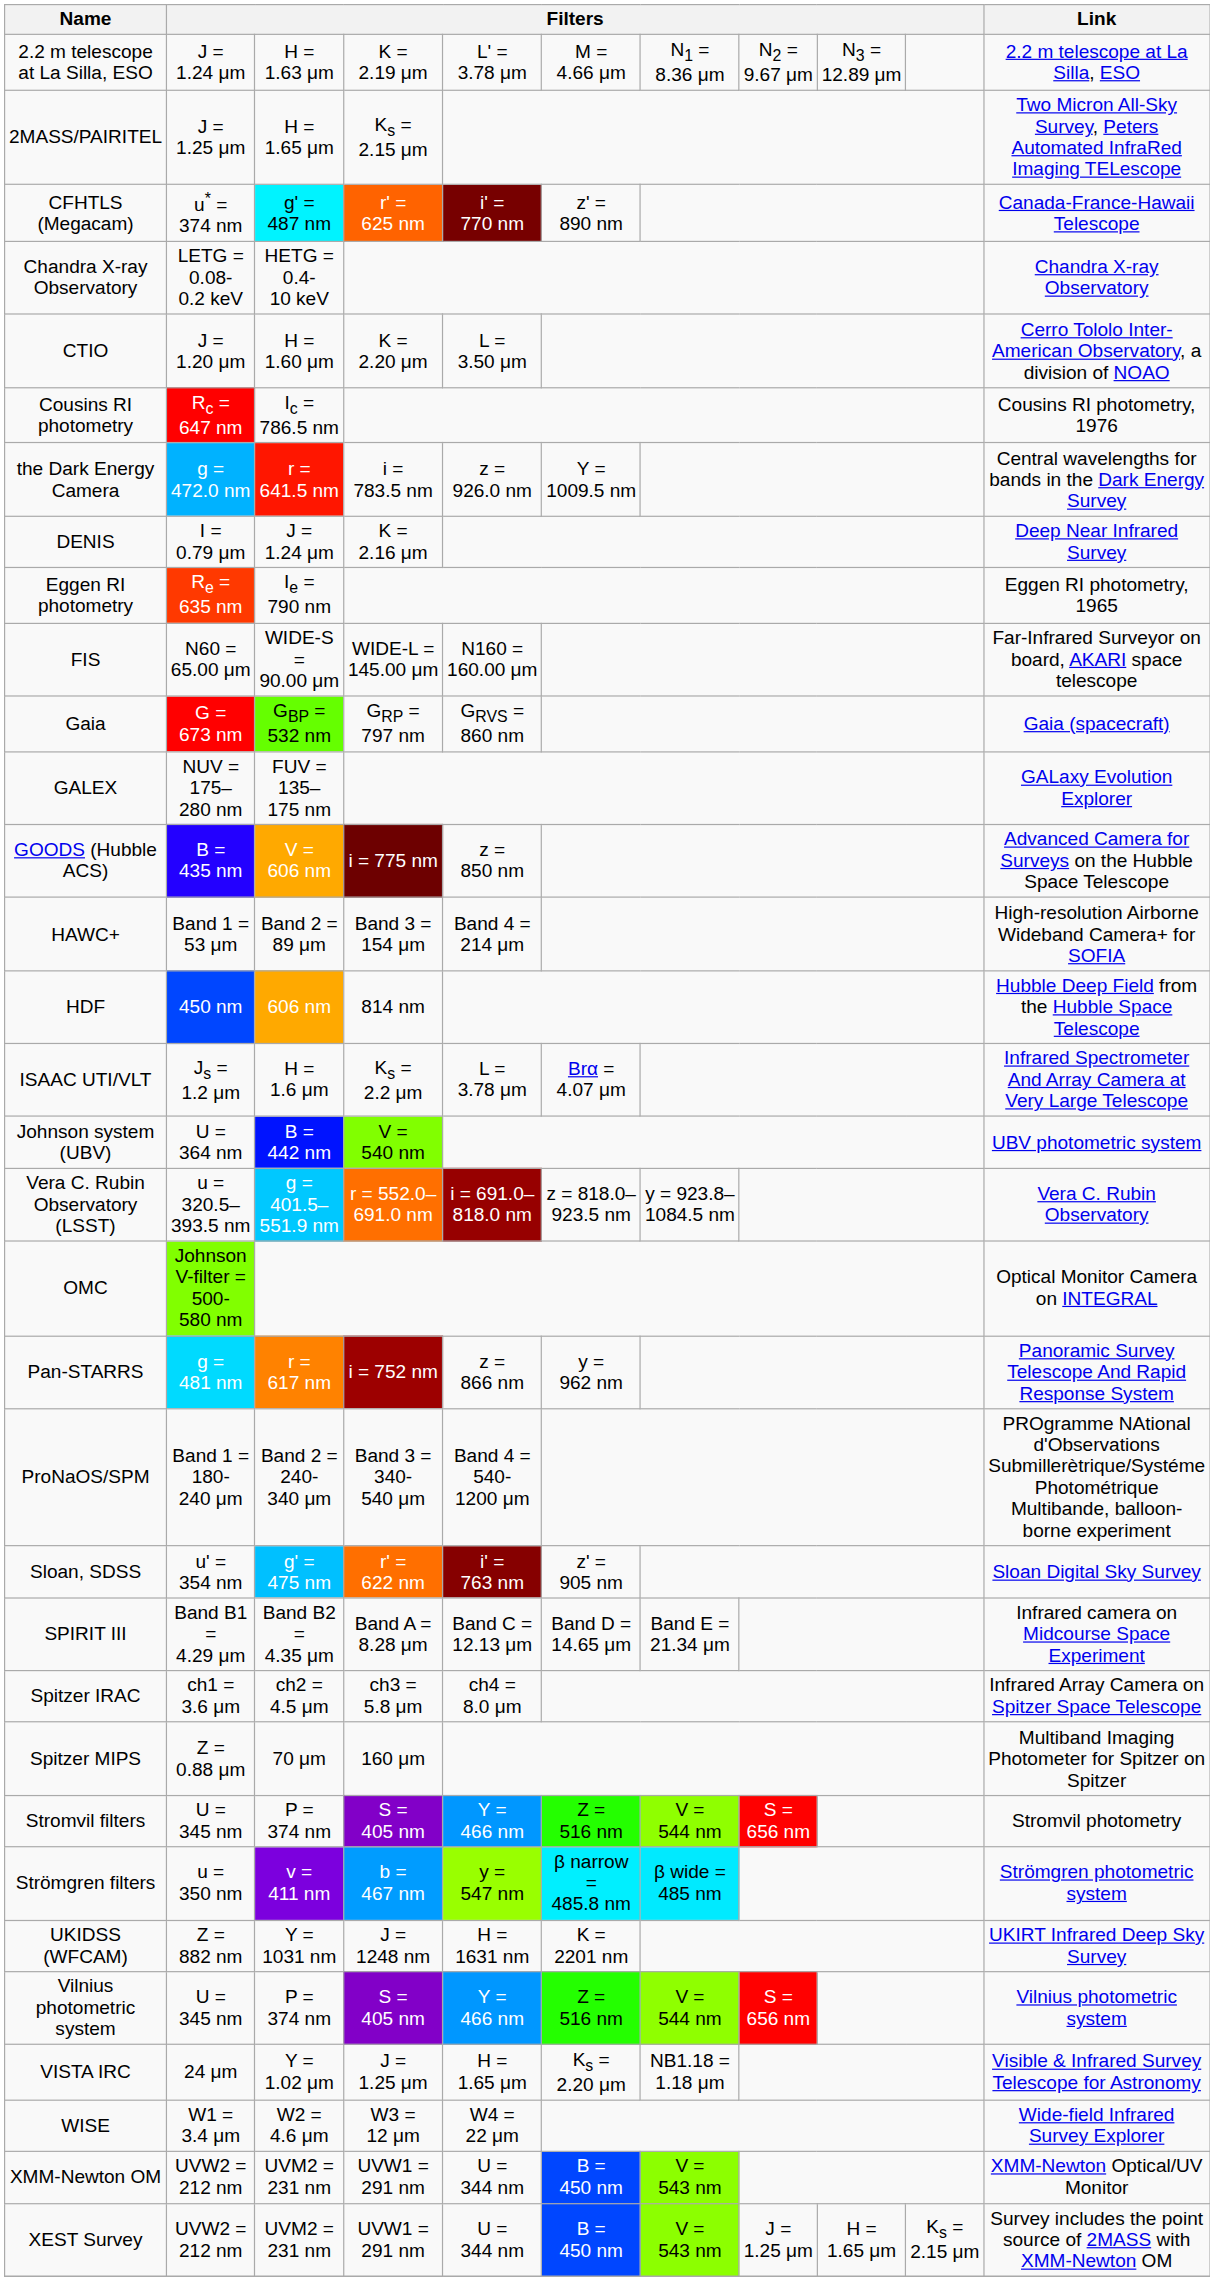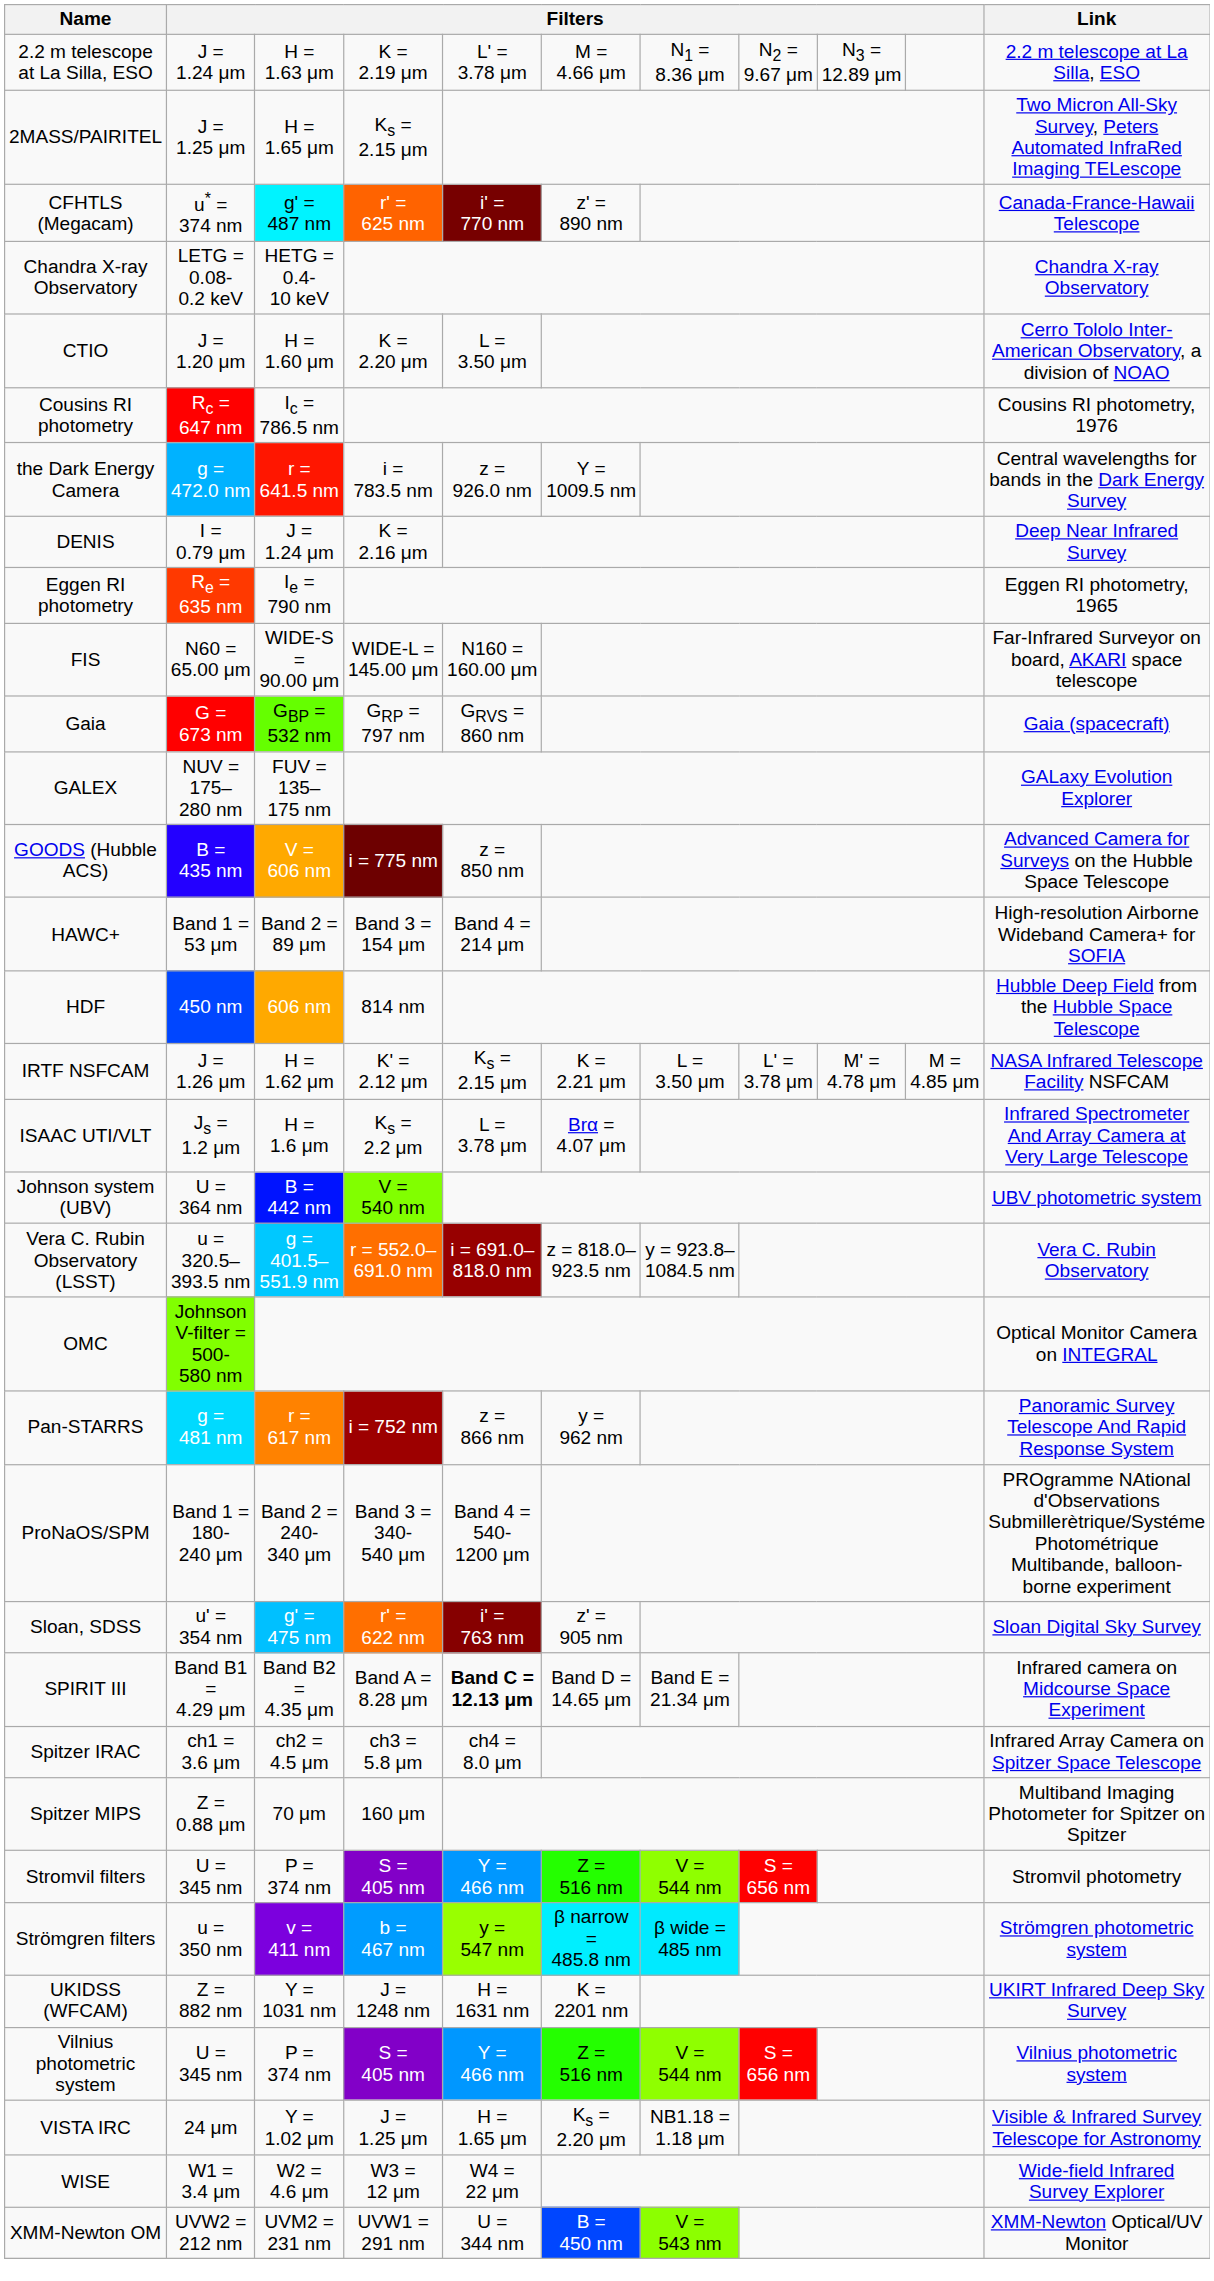 <table class="wikitable" style="text-align:center;border-collapse:collapse;" cellpadding="2">
 <tr>
 <th>Name</th>
 <th colspan="9">Filters</th>
 <th>Link</th>
 </tr>
 <tr>
 <td>2.2 m telescope at La Silla, ESO</td>
 <td>J = 1.24 μm</td>
 <td>H = 1.63 μm</td>
 <td>K = 2.19 μm</td>
 <td>L' = 3.78 μm</td>
 <td>M = 4.66 μm</td>
 <td>N<sub>1</sub> = 8.36 μm</td>
 <td>N<sub>2</sub> = 9.67 μm</td>
 <td>N<sub>3</sub> = 12.89 μm</td>
 <td colspan="1"></td>
 <td><a href='#'>2.2 m telescope at La Silla</a>, <a href='#'>ESO</a></td>
 </tr>
 <tr>
 <td>2MASS/PAIRITEL</td>
 <td>J = 1.25 μm</td>
 <td>H = 1.65 μm</td>
 <td>K<sub>s</sub> = 2.15 μm</td>
 <td colspan="6"></td>
 <td><a href='#'>Two Micron All-Sky Survey</a>, <a href='#'>Peters Automated InfraRed Imaging TELescope</a></td>
 </tr>
 <tr>
 <td>CFHTLS (Megacam)</td>
 <td>u<sup>*</sup> = 374 nm</td>
 <td align="center" bgcolor="#00f3ff" style="color:#000;">g' = 487 nm</td>
 <td align="center" bgcolor="#ff6300" style="color:#ffffff;">r' = 625 nm</td>
 <td align="center" bgcolor="#770000" style="color:#ffffff;">i' = 770 nm</td>
 <td>z' = 890 nm</td>
 <td colspan="4"></td>
 <td><a href='#'>Canada-France-Hawaii Telescope</a></td>
 </tr>
 <tr>
 <td>Chandra X-ray Observatory</td>
 <td>LETG = 0.08-0.2 keV</td>
 <td>HETG = 0.4-10 keV</td>
 <td colspan="7"></td>
 <td><a href='#'>Chandra X-ray Observatory</a></td>
 </tr>
 <tr>
 <td>CTIO</td>
 <td>J = 1.20 μm</td>
 <td>H = 1.60 μm</td>
 <td>K = 2.20 μm</td>
 <td>L = 3.50 μm</td>
 <td colspan="5"></td>
 <td><a href='#'>Cerro Tololo Inter-American Observatory</a>, a division of <a href='#'>NOAO</a></td>
 </tr>
 <tr>
 <td>Cousins RI photometry</td>
 <td align="center" bgcolor="#ff0000" style="color:#ffffff;">R<sub>c</sub> = 647 nm</td>
 <td>I<sub>c</sub> = 786.5 nm</td>
 <td colspan="7"></td>
 <td>Cousins RI photometry, 1976</td>
 </tr>
 <tr>
 <td>the Dark Energy Camera</td>
 <td align="center" bgcolor="#00b2ff" style="color:#ffffff;">g = 472.0 nm</td>
 <td align="center" bgcolor="#ff1600" style="color:#ffffff;">r = 641.5 nm</td>
 <td>i = 783.5 nm</td>
 <td>z = 926.0 nm</td>
 <td>Y = 1009.5 nm</td>
 <td colspan="4"></td>
 <td>Central wavelengths for bands in the <a href='#'>Dark Energy Survey</a></td>
 </tr>
 <tr>
 <td>DENIS</td>
 <td>I = 0.79 μm</td>
 <td>J = 1.24 μm</td>
 <td>K = 2.16 μm</td>
 <td colspan="6"></td>
 <td><a href='#'>Deep Near Infrared Survey</a></td>
 </tr>
 <tr>
 <td>Eggen RI photometry</td>
 <td align="center" bgcolor="#ff3900" style="color:#ffffff;">R<sub>e</sub> = 635 nm</td>
 <td>I<sub>e</sub> = 790 nm</td>
 <td colspan="7"></td>
 <td>Eggen RI photometry, 1965</td>
 </tr>
 <tr>
 <td>FIS</td>
 <td>N60 = 65.00 μm</td>
 <td>WIDE-S = 90.00 μm</td>
 <td>WIDE-L = 145.00 μm</td>
 <td>N160 = 160.00 μm</td>
 <td colspan="5"></td>
 <td>Far-Infrared Surveyor on board, <a href='#'>AKARI</a> space telescope</td>
 </tr>
 <tr>
 <td>Gaia</td>
 <td align="center" bgcolor="#ff0000" style="color:#ffffff;">G = 673 nm</td>
 <td align="center" bgcolor="#65ff00" style="color:#000;">G<sub>BP</sub> = 532 nm</td>
 <td>G<sub>RP</sub> = 797 nm</td>
 <td>G<sub>RVS</sub> = 860 nm</td>
 <td colspan="5"></td>
 <td><a href='#'>Gaia (spacecraft)</a></td>
 </tr>
 <tr>
 <td>GALEX</td>
 <td>NUV = 175–280 nm</td>
 <td>FUV = 135–175 nm</td>
 <td colspan="7"></td>
 <td><a href='#'>GALaxy Evolution Explorer</a></td>
 </tr>
 <tr>
 <td><a href='#'>GOODS</a> (Hubble ACS)</td>
 <td align="center" bgcolor="#2300ff" style="color:#ffffff;">B = 435 nm</td>
 <td align="center" bgcolor="#ffa900" style="color:#ffffff;">V = 606 nm</td>
 <td align="center" bgcolor="#6d0000" style="color:#ffffff;">i = 775 nm</td>
 <td>z = 850 nm</td>
 <td colspan="5"></td>
 <td><a href='#'>Advanced Camera for Surveys</a> on the Hubble Space Telescope</td>
 </tr>
 <tr>
 <td>HAWC+</td>
 <td>Band 1 = 53 μm</td>
 <td>Band 2 = 89 μm</td>
 <td>Band 3 = 154 μm</td>
 <td>Band 4 = 214 μm</td>
 <td colspan="5"></td>
 <td>High-resolution Airborne Wideband Camera+ for <a href='#'>SOFIA</a></td>
 </tr>
 <tr>
 <td>HDF</td>
 <td align="center" bgcolor="#0046ff" style="color:#ffffff;">450 nm</td>
 <td align="center" bgcolor="#ffa900" style="color:#ffffff;">606 nm</td>
 <td>814 nm</td>
 <td colspan="6"></td>
 <td><a href='#'>Hubble Deep Field</a> from the <a href='#'>Hubble Space Telescope</a></td>
 </tr>
 <tr>
+<td>IRTF NSFCAM</td>
+<td>J = 1.26 μm</td>
+<td>H = 1.62 μm</td>
+<td>K' = 2.12 μm</td>
+<td>K<sub>s</sub> = 2.15 μm</td>
+<td>K = 2.21 μm</td>
+<td>L = 3.50 μm</td>
+<td>L' = 3.78 μm</td>
+<td>M' = 4.78 μm</td>
+<td>M = 4.85 μm</td>
+<td><a href='#'>NASA Infrared Telescope Facility</a> NSFCAM</td>
+</tr>
+<tr>
 <td>ISAAC UTI/VLT</td>
 <td>J<sub>s</sub> = 1.2 μm</td>
 <td>H = 1.6 μm</td>
 <td>K<sub>s</sub> = 2.2 μm</td>
 <td>L = 3.78 μm</td>
 <td><a href='#'>Brα</a> = 4.07 μm</td>
 <td colspan="4"></td>
 <td><a href='#'>Infrared Spectrometer And Array Camera at Very Large Telescope</a></td>
 </tr>
 <tr>
 <td>Johnson system (UBV)</td>
 <td>U = 364 nm</td>
 <td align="center" bgcolor="#0013ff" style="color:#ffffff;">B = 442 nm</td>
 <td align="center" bgcolor="#81ff00" style="color:#000;">V = 540 nm</td>
 <td colspan="6"></td>
 <td><a href='#'>UBV photometric system</a></td>
 </tr>
 <tr>
 <td>Vera C. Rubin Observatory (LSST)</td>
 <td>u = 320.5–393.5 nm</td>
 <td align="center" bgcolor="#00c8ff" style="color:#ffffff;">g = 401.5–551.9 nm</td>
 <td align="center" bgcolor="#ff6f00" style="color:#ffffff;">r = 552.0–691.0 nm</td>
 <td align="center" bgcolor="#970000" style="color:#ffffff;">i = 691.0–818.0 nm</td>
 <td>z = 818.0–923.5 nm</td>
 <td>y = 923.8–1084.5 nm</td>
 <td colspan="3"></td>
 <td><a href='#'>Vera C. Rubin Observatory</a></td>
 </tr>
 <tr>
 <td>OMC</td>
 <td align="center" bgcolor="#81ff00" style="color:#000;">Johnson V-filter = 500-580 nm</td>
 <td colspan="8"></td>
 <td>Optical Monitor Camera on <a href='#'>INTEGRAL</a></td>
 </tr>
 <tr>
 <td>Pan-STARRS</td>
 <td align="center" bgcolor="#00daff" style="color:#ffffff;">g = 481 nm</td>
 <td align="center" bgcolor="#ff8200" style="color:#ffffff;">r = 617 nm</td>
 <td align="center" bgcolor="#9d0000" style="color:#ffffff;">i = 752 nm</td>
 <td>z = 866 nm</td>
 <td>y = 962 nm</td>
 <td colspan="4"></td>
 <td><a href='#'>Panoramic Survey Telescope And Rapid Response System</a></td>
 </tr>
 <tr>
 <td>ProNaOS/SPM</td>
 <td>Band 1 = 180-240 μm</td>
 <td>Band 2 = 240-340 μm</td>
 <td>Band 3 = 340-540 μm</td>
 <td>Band 4 = 540-1200 μm</td>
 <td colspan="5"></td>
 <td>PROgramme NAtional d'Observations Submillerètrique/Systéme Photométrique Multibande, balloon-borne experiment</td>
 </tr>
 <tr>
 <td>Sloan, SDSS</td>
 <td>u' = 354 nm</td>
 <td align="center" bgcolor="#00c0ff" style="color:#ffffff;">g' = 475 nm</td>
 <td align="center" bgcolor="#ff6f00" style="color:#ffffff;">r' = 622 nm</td>
 <td align="center" bgcolor="#860000" style="color:#ffffff;">i' = 763 nm</td>
 <td>z' = 905 nm</td>
 <td colspan="4"></td>
 <td><a href='#'>Sloan Digital Sky Survey</a></td>
 </tr>
 <tr>
 <td>SPIRIT III</td>
 <td>Band B1 = 4.29 μm</td>
 <td>Band B2 = 4.35 μm</td>
 <td>Band A = 8.28 μm</td>
-<td>Band C = 12.13 μm</td>
+<td><strong>Band C = 12.13 μm</strong></td>
 <td>Band D = 14.65 μm</td>
 <td>Band E = 21.34 μm</td>
 <td colspan="3"></td>
 <td>Infrared camera on <a href='#'>Midcourse Space Experiment</a></td>
 </tr>
 <tr>
 <td>Spitzer IRAC</td>
 <td>ch1 = 3.6 μm</td>
 <td>ch2 = 4.5 μm</td>
 <td>ch3 = 5.8 μm</td>
 <td>ch4 = 8.0 μm</td>
 <td colspan="5"></td>
 <td>Infrared Array Camera on <a href='#'>Spitzer Space Telescope</a></td>
 </tr>
 <tr>
 <td>Spitzer MIPS</td>
 <td>Z = 0.88 μm</td>
 <td>70 μm</td>
 <td>160 μm</td>
 <td colspan="6"></td>
 <td>Multiband Imaging Photometer for Spitzer on Spitzer</td>
 </tr>
 <tr>
 <td>Stromvil filters</td>
 <td>U = 345 nm</td>
 <td>P = 374 nm</td>
 <td align="center" bgcolor="#8200c8" style="color:#ffffff;">S = 405 nm</td>
 <td align="center" bgcolor="#0097ff" style="color:#ffffff;">Y = 466 nm</td>
 <td align="center" bgcolor="#24ff00" style="color:#000;">Z = 516 nm</td>
 <td align="center" bgcolor="#8fff00" style="color:#000;">V = 544 nm</td>
 <td align="center" bgcolor="#ff0000" style="color:#ffffff;">S = 656 nm</td>
 <td colspan="2"></td>
 <td>Stromvil photometry</td>
 </tr>
 <tr>
 <td>Strömgren filters</td>
 <td>u = 350 nm</td>
 <td align="center" bgcolor="#7c00de" style="color:#ffffff;">v = 411 nm</td>
 <td align="center" bgcolor="#009cff" style="color:#ffffff;">b = 467 nm</td>
 <td align="center" bgcolor="#99ff00">y = 547 nm</td>
 <td align="center" bgcolor="#00efff">β narrow = 485.8 nm</td>
 <td align="center" bgcolor="#00eaff">β wide = 485 nm</td>
 <td colspan="3"></td>
 <td><a href='#'>Strömgren photometric system</a></td>
 </tr>
 <tr>
 <td>UKIDSS (WFCAM)</td>
 <td>Z = 882 nm</td>
 <td>Y = 1031 nm</td>
 <td>J = 1248 nm</td>
 <td>H = 1631 nm</td>
 <td>K = 2201 nm</td>
 <td colspan="4"></td>
 <td><a href='#'>UKIRT Infrared Deep Sky Survey</a></td>
 </tr>
 <tr>
 <td>Vilnius photometric system</td>
 <td>U = 345 nm</td>
 <td>P = 374 nm</td>
 <td align="center" bgcolor="#8200c8" style="color:#ffffff;">S = 405 nm</td>
 <td align="center" bgcolor="#0097ff" style="color:#ffffff;">Y = 466 nm</td>
 <td align="center" bgcolor="#24ff00" style="color:#000;">Z = 516 nm</td>
 <td align="center" bgcolor="#8fff00" style="color:#000;">V = 544 nm</td>
 <td align="center" bgcolor="#ff0000" style="color:#ffffff;">S = 656 nm</td>
 <td colspan="2"></td>
 <td><a href='#'>Vilnius photometric system</a></td>
 </tr>
 <tr>
 <td>VISTA IRC</td>
 <td>24 μm</td>
 <td>Y = 1.02 μm</td>
 <td>J = 1.25 μm</td>
 <td>H = 1.65 μm</td>
 <td>K<sub>s</sub> = 2.20 μm</td>
 <td>NB1.18 = 1.18 μm</td>
 <td colspan="3"></td>
 <td><a href='#'>Visible & Infrared Survey Telescope for Astronomy</a></td>
 </tr>
 <tr>
 <td>WISE</td>
 <td>W1 = 3.4 μm</td>
 <td>W2 = 4.6 μm</td>
 <td>W3 = 12 μm</td>
 <td>W4 = 22 μm</td>
 <td colspan="5"></td>
 <td><a href='#'>Wide-field Infrared Survey Explorer</a></td>
 </tr>
 <tr>
 <td>XMM-Newton OM</td>
 <td>UVW2 = 212 nm</td>
 <td>UVM2 = 231 nm</td>
 <td>UVW1 = 291 nm</td>
 <td>U = 344 nm</td>
 <td align="center" bgcolor="#0046ff" style="color:#ffffff;">B = 450 nm</td>
 <td align="center" bgcolor="#8cff00" style="color:#000;">V = 543 nm</td>
 <td colspan="3"></td>
 <td><a href='#'>XMM-Newton</a> Optical/UV Monitor</td>
 </tr>
 <tr>
-<td>XEST Survey</td>
-<td>UVW2 = 212 nm</td>
-<td>UVM2 = 231 nm</td>
-<td>UVW1 = 291 nm</td>
-<td>U = 344 nm</td>
-<td align="center" bgcolor="#0046ff" style="color:#ffffff;">B = 450 nm</td>
-<td align="center" bgcolor="#8cff00" style="color:#000;">V = 543 nm</td>
-<td>J = 1.25 μm</td>
-<td>H = 1.65 μm</td>
-<td>K<sub>s</sub> = 2.15 μm</td>
-<td>Survey includes the point source of <a href='#'>2MASS</a> with <a href='#'>XMM-Newton</a> OM</td>
-</tr>
-<tr>
 </tr>
 </table>
